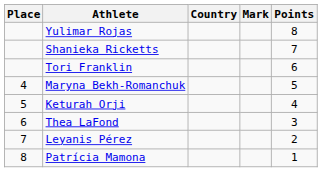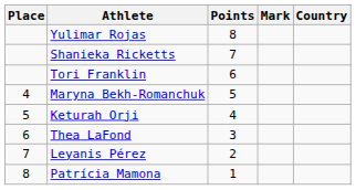 <table class="wikitable">
 <tr>
 <th>Place</th>
 <th>Athlete</th>
+<th>Points</th>
+<th>Mark</th>
 <th>Country</th>
-<th>Mark</th>
-<th>Points</th>
 </tr>
 <tr>
 <td align=center></td>
 <td><a href='#'>Yulimar Rojas</a></td>
+<td align=center>8</td>
+<td> </td>
 <td></td>
-<td> </td>
-<td align=center>8</td>
 </tr>
 <tr>
 <td align=center></td>
 <td><a href='#'>Shanieka Ricketts</a></td>
+<td align=center>7</td>
+<td> </td>
 <td></td>
-<td> </td>
-<td align=center>7</td>
 </tr>
 <tr>
 <td align=center></td>
 <td><a href='#'>Tori Franklin</a></td>
+<td align=center>6</td>
+<td> </td>
 <td></td>
-<td> </td>
-<td align=center>6</td>
 </tr>
 <tr>
 <td align=center>4</td>
 <td><a href='#'>Maryna Bekh-Romanchuk</a></td>
+<td align=center>5</td>
+<td> </td>
 <td></td>
-<td> </td>
-<td align=center>5</td>
 </tr>
 <tr>
 <td align=center>5</td>
 <td><a href='#'>Keturah Orji</a></td>
+<td align=center>4</td>
+<td> </td>
 <td></td>
-<td> </td>
-<td align=center>4</td>
 </tr>
 <tr>
 <td align=center>6</td>
 <td><a href='#'>Thea LaFond</a></td>
+<td align=center>3</td>
+<td> </td>
 <td></td>
-<td> </td>
-<td align=center>3</td>
 </tr>
 <tr>
 <td align=center>7</td>
 <td><a href='#'>Leyanis Pérez</a></td>
+<td align=center>2</td>
+<td> </td>
 <td></td>
-<td> </td>
-<td align=center>2</td>
 </tr>
 <tr>
 <td align=center>8</td>
 <td><a href='#'>Patrícia Mamona</a></td>
+<td align=center>1</td>
+<td> </td>
 <td></td>
-<td> </td>
-<td align=center>1</td>
 </tr>
 </table>
